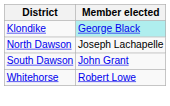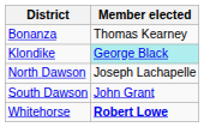 <table class="wikitable">
 <tr>
 <th>District</th>
 <th>Member elected</th>
+</tr>
+<tr>
+<td><a href='#'>Bonanza</a></td>
+<td>Thomas Kearney</td>
 </tr>
 <tr>
 <td><a href='#'>Klondike</a></td>
 <td style="background: paleturquoise;"><a href='#'>George Black</a></td>
 </tr>
 <tr>
 <td><a href='#'>North Dawson</a></td>
 <td>Joseph Lachapelle</td>
 </tr>
 <tr>
 <td><a href='#'>South Dawson</a></td>
 <td><a href='#'>John Grant</a></td>
 </tr>
 <tr>
 <td><a href='#'>Whitehorse</a></td>
-<td><a href='#'>Robert Lowe</a></td>
+<td><strong><a href='#'>Robert Lowe</a></strong></td>
 </tr>
 </table>
